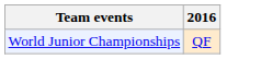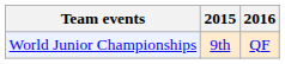 <table class="wikitable" style="font-size: 90%; text-align:center">
 <tr>
 <th>Team events</th>
+<th>2015</th>
 <th>2016</th>
 </tr>
 <tr>
 <td bgcolor="#ECF2FF"; align="left"><a href='#'>World Junior Championships</a></td>
+<td bgcolor=FFEBCD><a href='#'>9th</a></td>
 <td bgcolor=FFEBCD><a href='#'>QF</a></td>
 </tr>
 </table>
